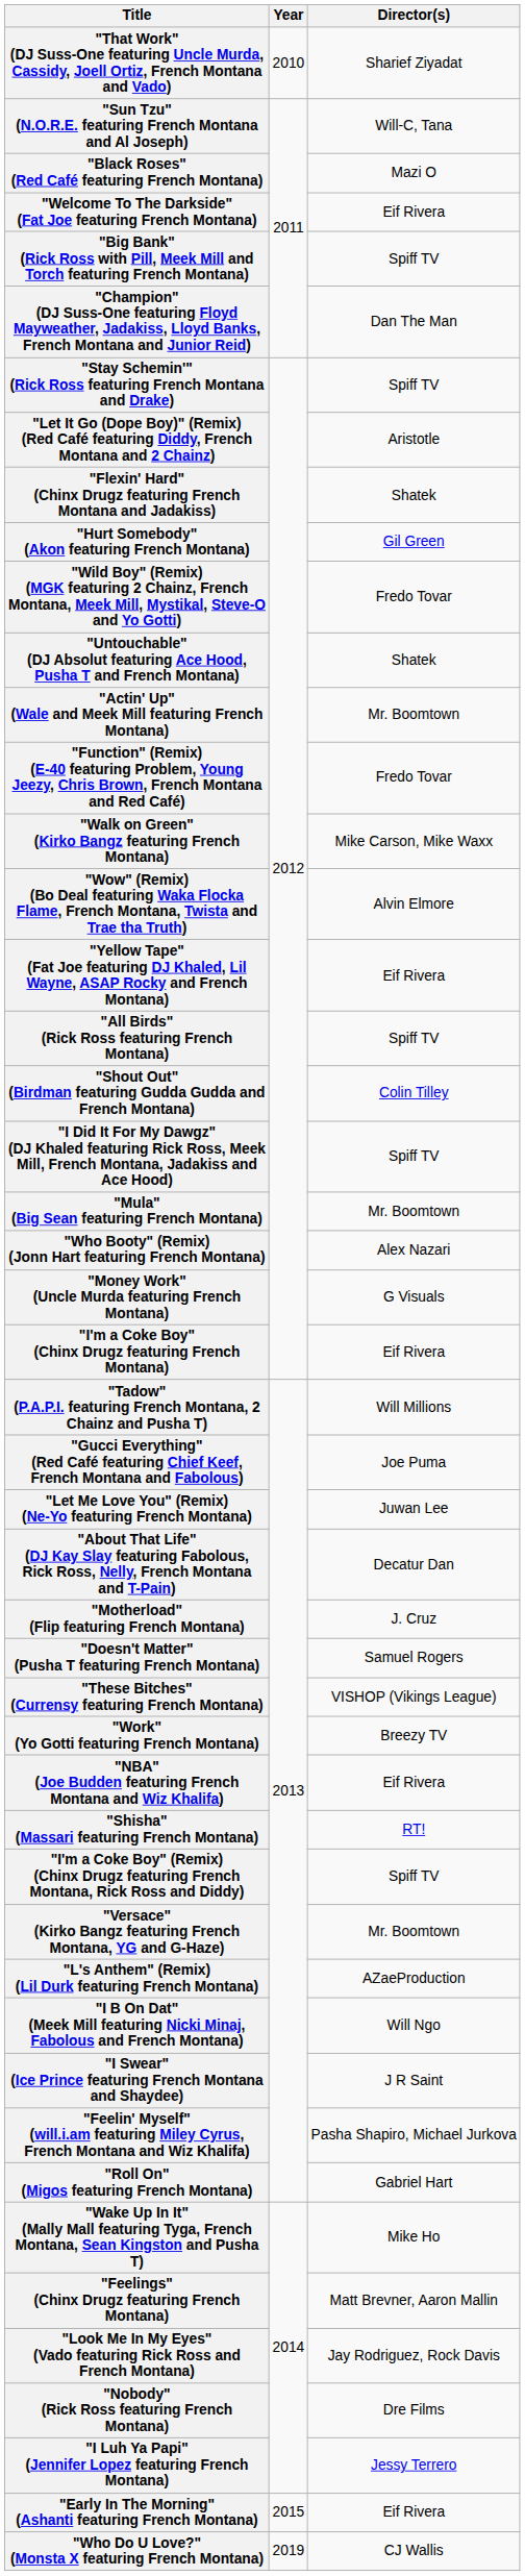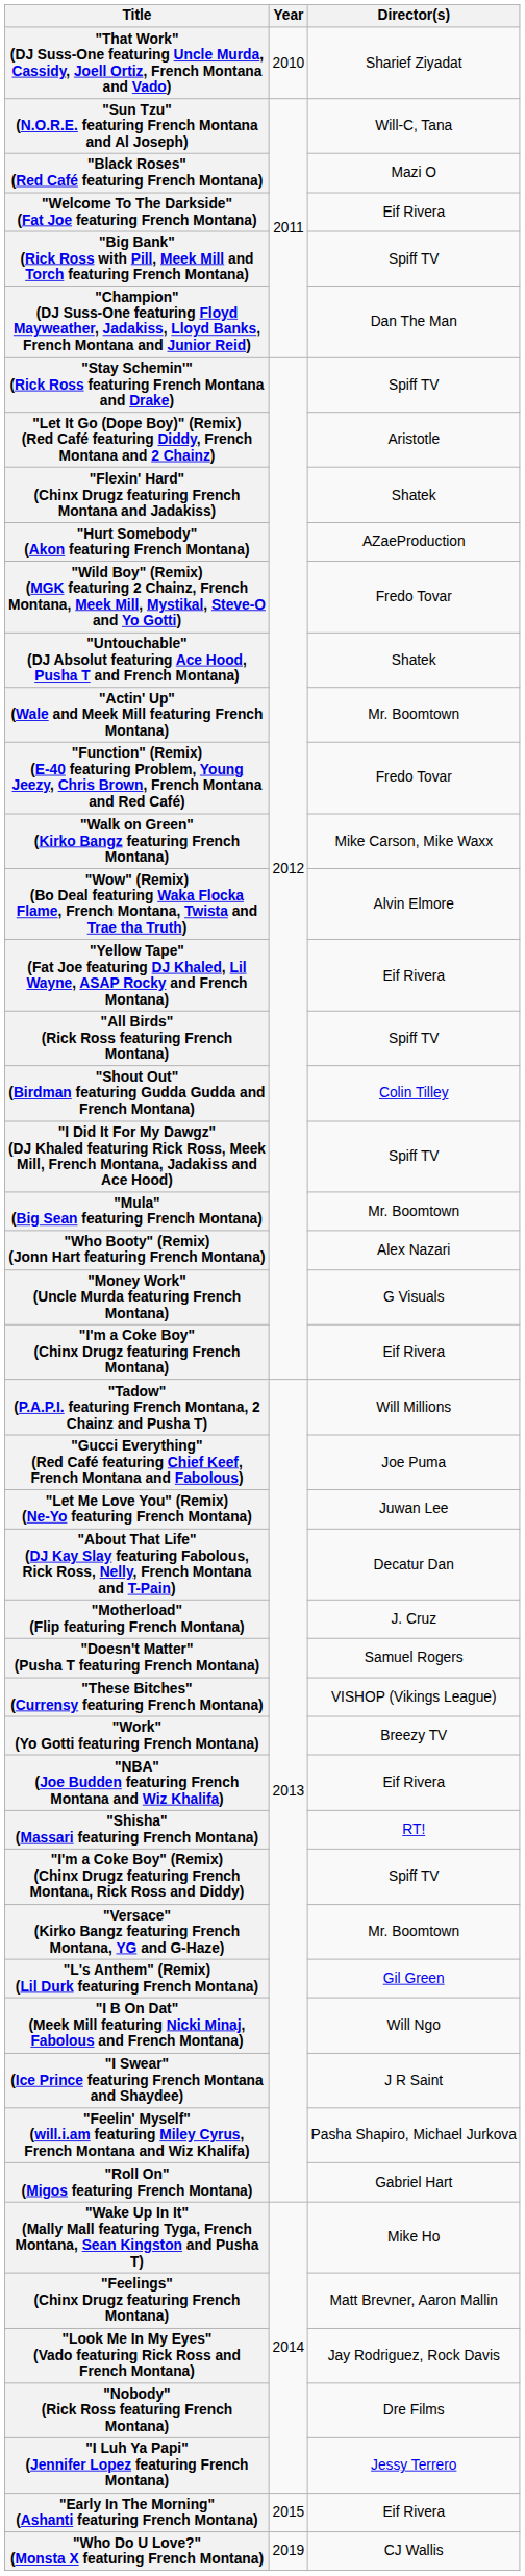 <table class="wikitable plainrowheaders" style="text-align:center;">
 <tr>
 <th scope="col" style="width:18em;">Title</th>
 <th scope="col">Year</th>
 <th scope="col">Director(s)</th>
 </tr>
 <tr>
 <th scope="row">"That Work"<br><span>(DJ Suss-One featuring <a href='#'>Uncle Murda</a>, <a href='#'>Cassidy</a>, <a href='#'>Joell Ortiz</a>, French Montana and <a href='#'>Vado</a>)</span></th>
 <td>2010</td>
 <td>Sharief Ziyadat</td>
 </tr>
 <tr>
 <th scope="row">"Sun Tzu"<br><span>(<a href='#'>N.O.R.E.</a> featuring French Montana and Al Joseph)</span></th>
 <td rowspan="5">2011</td>
 <td>Will-C, Tana</td>
 </tr>
 <tr>
 <th scope="row">"Black Roses"<br><span>(<a href='#'>Red Café</a> featuring French Montana)</span></th>
 <td>Mazi O</td>
 </tr>
 <tr>
 <th scope="row">"Welcome To The Darkside"<br><span>(<a href='#'>Fat Joe</a> featuring French Montana)</span></th>
 <td>Eif Rivera</td>
 </tr>
 <tr>
 <th scope="row">"Big Bank"<br><span>(<a href='#'>Rick Ross</a> with <a href='#'>Pill</a>, <a href='#'>Meek Mill</a> and <a href='#'>Torch</a> featuring French Montana)</span></th>
 <td>Spiff TV</td>
 </tr>
 <tr>
 <th scope="row">"Champion"<br><span>(DJ Suss-One featuring <a href='#'>Floyd Mayweather</a>, <a href='#'>Jadakiss</a>, <a href='#'>Lloyd Banks</a>, French Montana and <a href='#'>Junior Reid</a>)</span></th>
 <td>Dan The Man</td>
 </tr>
 <tr>
 <th scope="row">"Stay Schemin'"<br><span>(<a href='#'>Rick Ross</a> featuring French Montana and <a href='#'>Drake</a>)</span></th>
 <td rowspan="18">2012</td>
 <td>Spiff TV</td>
 </tr>
 <tr>
 <th scope="row">"Let It Go (Dope Boy)" (Remix)<br><span>(Red Café featuring <a href='#'>Diddy</a>, French Montana and <a href='#'>2 Chainz</a>)</span></th>
 <td>Aristotle</td>
 </tr>
 <tr>
 <th scope="row">"Flexin' Hard"<br><span>(Chinx Drugz featuring French Montana and Jadakiss)</span></th>
 <td>Shatek</td>
 </tr>
 <tr>
 <th scope="row">"Hurt Somebody"<br><span>(<a href='#'>Akon</a> featuring French Montana)</span></th>
-<td><a href='#'>Gil Green</a></td>
+<td>AZaeProduction</td>
 </tr>
 <tr>
 <th scope="row">"Wild Boy" (Remix)<br><span>(<a href='#'>MGK</a> featuring 2 Chainz, French Montana, <a href='#'>Meek Mill</a>, <a href='#'>Mystikal</a>, <a href='#'>Steve-O</a> and <a href='#'>Yo Gotti</a>)</span></th>
 <td>Fredo Tovar</td>
 </tr>
 <tr>
 <th scope="row">"Untouchable"<br><span>(DJ Absolut featuring <a href='#'>Ace Hood</a>, <a href='#'>Pusha T</a> and French Montana)</span></th>
 <td>Shatek</td>
 </tr>
 <tr>
 <th scope="row">"Actin' Up"<br><span>(<a href='#'>Wale</a> and Meek Mill featuring French Montana)</span></th>
 <td>Mr. Boomtown</td>
 </tr>
 <tr>
 <th scope="row">"Function" (Remix)<br><span>(<a href='#'>E-40</a> featuring Problem, <a href='#'>Young Jeezy</a>, <a href='#'>Chris Brown</a>, French Montana and Red Café)</span></th>
 <td>Fredo Tovar</td>
 </tr>
 <tr>
 <th scope="row">"Walk on Green"<br><span>(<a href='#'>Kirko Bangz</a> featuring French Montana)</span></th>
 <td>Mike Carson, Mike Waxx</td>
 </tr>
 <tr>
 <th scope="row">"Wow" (Remix)<br><span>(Bo Deal featuring <a href='#'>Waka Flocka Flame</a>, French Montana, <a href='#'>Twista</a> and <a href='#'>Trae tha Truth</a>)</span></th>
 <td>Alvin Elmore</td>
 </tr>
 <tr>
 <th scope="row">"Yellow Tape"<br><span>(Fat Joe featuring <a href='#'>DJ Khaled</a>, <a href='#'>Lil Wayne</a>, <a href='#'>ASAP Rocky</a> and French Montana)</span></th>
 <td>Eif Rivera</td>
 </tr>
 <tr>
 <th scope="row">"All Birds"<br><span>(Rick Ross featuring French Montana)</span></th>
 <td>Spiff TV</td>
 </tr>
 <tr>
 <th scope="row">"Shout Out"<br><span>(<a href='#'>Birdman</a> featuring Gudda Gudda and French Montana)</span></th>
 <td><a href='#'>Colin Tilley</a></td>
 </tr>
 <tr>
 <th scope="row">"I Did It For My Dawgz"<br><span>(DJ Khaled featuring Rick Ross, Meek Mill, French Montana, Jadakiss and Ace Hood)</span></th>
 <td>Spiff TV</td>
 </tr>
 <tr>
 <th scope="row">"Mula"<br><span>(<a href='#'>Big Sean</a> featuring French Montana)</span></th>
 <td>Mr. Boomtown</td>
 </tr>
 <tr>
 <th scope="row">"Who Booty" (Remix)<br><span>(Jonn Hart featuring French Montana)</span></th>
 <td>Alex Nazari</td>
 </tr>
 <tr>
 <th scope="row">"Money Work"<br><span>(Uncle Murda featuring French Montana)</span></th>
 <td>G Visuals</td>
 </tr>
 <tr>
 <th scope="row">"I'm a Coke Boy"<br><span>(Chinx Drugz featuring French Montana)</span></th>
 <td>Eif Rivera</td>
 </tr>
 <tr>
 <th scope="row">"Tadow"<br><span>(<a href='#'>P.A.P.I.</a> featuring French Montana, 2 Chainz and Pusha T)</span></th>
 <td rowspan="17">2013</td>
 <td>Will Millions</td>
 </tr>
 <tr>
 <th scope="row">"Gucci Everything"<br><span>(Red Café featuring <a href='#'>Chief Keef</a>, French Montana and <a href='#'>Fabolous</a>)</span></th>
 <td>Joe Puma</td>
 </tr>
 <tr>
 <th scope="row">"Let Me Love You" (Remix)<br><span>(<a href='#'>Ne-Yo</a> featuring French Montana)</span></th>
 <td>Juwan Lee</td>
 </tr>
 <tr>
 <th scope="row">"About That Life"<br><span>(<a href='#'>DJ Kay Slay</a> featuring Fabolous, Rick Ross, <a href='#'>Nelly</a>, French Montana and <a href='#'>T-Pain</a>)</span></th>
 <td>Decatur Dan</td>
 </tr>
 <tr>
 <th scope="row">"Motherload"<br><span>(Flip featuring French Montana)</span></th>
 <td>J. Cruz</td>
 </tr>
 <tr>
 <th scope="row">"Doesn't Matter"<br><span>(Pusha T featuring French Montana)</span></th>
 <td>Samuel Rogers</td>
 </tr>
 <tr>
 <th scope="row">"These Bitches"<br><span>(<a href='#'>Currensy</a> featuring French Montana)</span></th>
 <td>VISHOP (Vikings League)</td>
 </tr>
 <tr>
 <th scope="row">"Work"<br><span>(Yo Gotti featuring French Montana)</span></th>
 <td>Breezy TV</td>
 </tr>
 <tr>
 <th scope="row">"NBA"<br><span>(<a href='#'>Joe Budden</a> featuring French Montana and <a href='#'>Wiz Khalifa</a>)</span></th>
 <td>Eif Rivera</td>
 </tr>
 <tr>
 <th scope="row">"Shisha"<br><span>(<a href='#'>Massari</a> featuring French Montana)</span></th>
 <td><a href='#'>RT!</a></td>
 </tr>
 <tr>
 <th scope="row">"I'm a Coke Boy" (Remix)<br><span>(Chinx Drugz featuring French Montana, Rick Ross and Diddy)</span></th>
 <td>Spiff TV</td>
 </tr>
 <tr>
 <th scope="row">"Versace"<br><span>(Kirko Bangz featuring French Montana, <a href='#'>YG</a> and G-Haze)</span></th>
 <td>Mr. Boomtown</td>
 </tr>
 <tr>
 <th scope="row">"L's Anthem" (Remix)<br><span>(<a href='#'>Lil Durk</a> featuring French Montana)</span></th>
-<td>AZaeProduction</td>
+<td><a href='#'>Gil Green</a></td>
 </tr>
 <tr>
 <th scope="row">"I B On Dat"<br><span>(Meek Mill featuring <a href='#'>Nicki Minaj</a>, <a href='#'>Fabolous</a> and French Montana)</span></th>
 <td>Will Ngo</td>
 </tr>
 <tr>
 <th scope = "row">"I Swear" <br><span>(<a href='#'>Ice Prince</a> featuring French Montana and Shaydee)</span></th>
 <td>J R Saint</td>
 </tr>
 <tr>
 <th scope = "row">"Feelin' Myself"<br><span>(<a href='#'>will.i.am</a> featuring <a href='#'>Miley Cyrus</a>, French Montana and Wiz Khalifa)</span></th>
 <td>Pasha Shapiro, Michael Jurkova</td>
 </tr>
 <tr>
 <th scope = "row">"Roll On"<br><span>(<a href='#'>Migos</a> featuring French Montana)</span></th>
 <td>Gabriel Hart</td>
 </tr>
 <tr>
 <th scope="row">"Wake Up In It"<br><span>(Mally Mall featuring Tyga, French Montana, <a href='#'>Sean Kingston</a> and Pusha T)</span></th>
 <td rowspan="5">2014</td>
 <td>Mike Ho</td>
 </tr>
 <tr>
 <th scope="row">"Feelings"<br><span>(Chinx Drugz featuring French Montana)</span></th>
 <td>Matt Brevner, Aaron Mallin</td>
 </tr>
 <tr>
 <th scope="row">"Look Me In My Eyes"<br><span>(Vado featuring Rick Ross and French Montana)</span></th>
 <td>Jay Rodriguez, Rock Davis</td>
 </tr>
 <tr>
 <th scope="row">"Nobody"<br><span>(Rick Ross featuring French Montana)</span></th>
 <td>Dre Films</td>
 </tr>
 <tr>
 <th scope="row">"I Luh Ya Papi"<br><span>(<a href='#'>Jennifer Lopez</a> featuring French Montana)</span></th>
 <td><a href='#'>Jessy Terrero</a></td>
 </tr>
 <tr>
 <th scope="row">"Early In The Morning"<br><span>(<a href='#'>Ashanti</a> featuring French Montana)</span></th>
 <td>2015</td>
 <td>Eif Rivera</td>
 </tr>
 <tr>
 <th scope="row">"Who Do U Love?"<br><span>(<a href='#'>Monsta X</a> featuring French Montana)</span></th>
 <td>2019</td>
 <td>CJ Wallis</td>
 </tr>
 </table>
